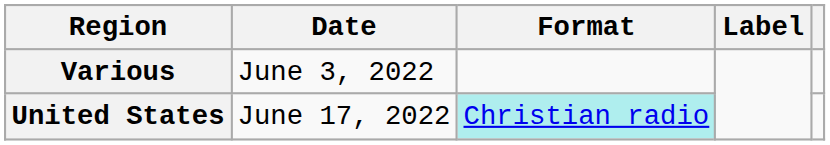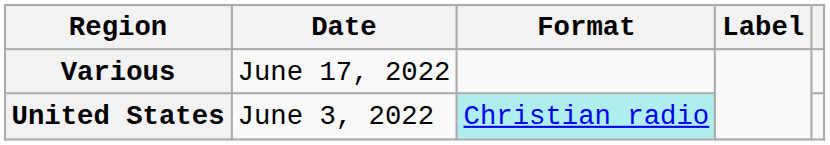 <table class="wikitable plainrowheaders">
 <tr>
 <th scope="col">Region</th>
 <th scope="col">Date</th>
 <th scope="col">Format</th>
 <th scope="col">Label</th>
 <th scope="col"></th>
 </tr>
 <tr>
 <th scope="row">Various</th>
-<td>June 3, 2022</td>
+<td>June 17, 2022</td>
 <td></td>
 <td rowspan="2"></td>
 <td></td>
 </tr>
 <tr>
 <th scope="row">United States</th>
-<td>June 17, 2022</td>
+<td>June 3, 2022</td>
 <td style="background: paleturquoise;"><a href='#'>Christian radio</a></td>
 <td></td>
 </tr>
 </table>
